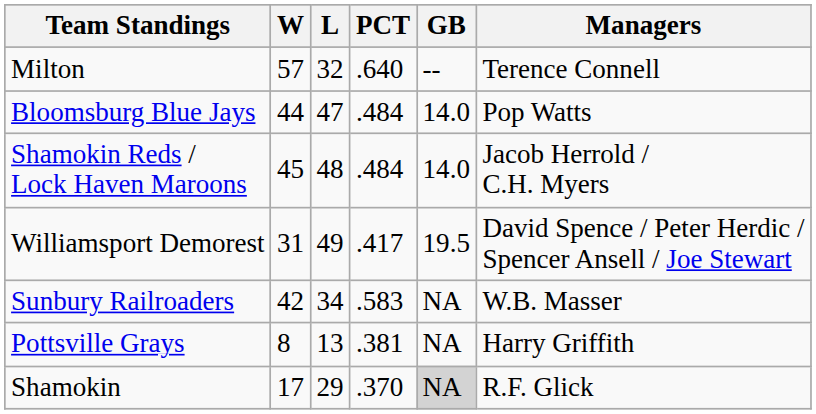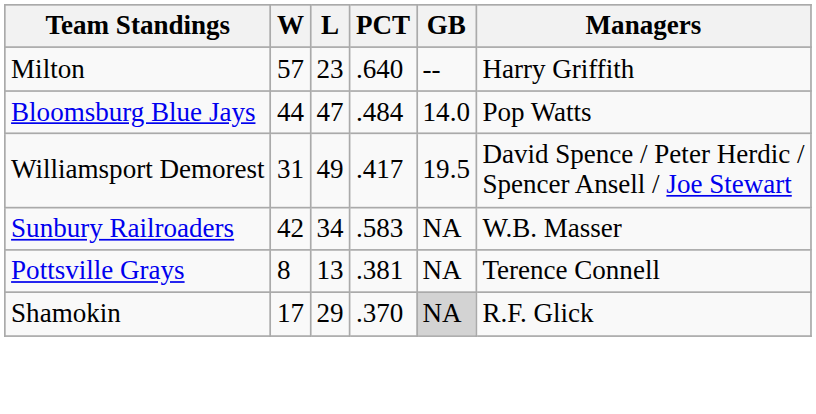 <table class="wikitable">
 <tr>
 <th>Team Standings</th>
 <th>W</th>
 <th>L</th>
 <th>PCT</th>
 <th>GB</th>
 <th>Managers</th>
 </tr>
 <tr>
 <td>Milton</td>
 <td>57</td>
-<td>32</td>
+<td>23</td>
 <td>.640</td>
 <td>--</td>
-<td>Terence Connell</td>
+<td>Harry Griffith</td>
 </tr>
 <tr>
 <td><a href='#'>Bloomsburg Blue Jays</a></td>
 <td>44</td>
 <td>47</td>
 <td>.484</td>
 <td>14.0</td>
 <td>Pop Watts</td>
-</tr>
-<tr>
-<td><a href='#'>Shamokin Reds</a> /<br><a href='#'>Lock Haven Maroons</a></td>
-<td>45</td>
-<td>48</td>
-<td>.484</td>
-<td>14.0</td>
-<td>Jacob Herrold /<br>C.H. Myers</td>
 </tr>
 <tr>
 <td>Williamsport Demorest</td>
 <td>31</td>
 <td>49</td>
 <td>.417</td>
 <td>19.5</td>
 <td>David Spence / Peter Herdic /<br>Spencer Ansell / <a href='#'>Joe Stewart</a></td>
 </tr>
 <tr>
 <td><a href='#'>Sunbury Railroaders</a></td>
 <td>42</td>
 <td>34</td>
 <td>.583</td>
 <td>NA</td>
 <td>W.B. Masser</td>
 </tr>
 <tr>
 <td><a href='#'>Pottsville Grays</a></td>
 <td>8</td>
 <td>13</td>
 <td>.381</td>
 <td>NA</td>
-<td>Harry Griffith</td>
+<td>Terence Connell</td>
 </tr>
 <tr>
 <td>Shamokin</td>
 <td>17</td>
 <td>29</td>
 <td>.370</td>
 <td style="background: lightgrey;">NA</td>
 <td>R.F. Glick</td>
 </tr>
 </table>
